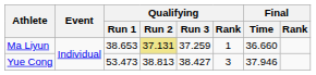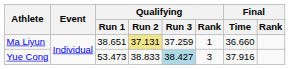 <table class=wikitable style="font-size:90%">
 <tr>
 <th rowspan=2>Athlete</th>
 <th rowspan=2>Event</th>
 <th colspan=4>Qualifying</th>
 <th colspan=2>Final</th>
 </tr>
 <tr>
 <th>Run 1</th>
 <th>Run 2</th>
 <th>Run 3</th>
 <th>Rank</th>
 <th>Time</th>
 <th>Rank</th>
 </tr>
 <tr>
 <td><a href='#'>Ma Liyun</a></td>
 <td rowspan=2><a href='#'>Individual</a></td>
-<td align=center>38.653</td>
+<td align=center>38.651</td>
 <td align=center style="background: khaki;">37.131</td>
 <td align=center>37.259</td>
 <td align=center>1</td>
 <td align=center>36.660</td>
 <td align=center></td>
 </tr>
 <tr>
 <td><a href='#'>Yue Cong</a></td>
 <td align=center>53.473</td>
-<td align=center>38.813</td>
-<td align=center>38.427</td>
+<td align=center>38.833</td>
+<td align=center style="background: lightblue;">38.427</td>
 <td align=center>3</td>
-<td align=center>37.946</td>
+<td align=center>37.916</td>
 <td align=center></td>
 </tr>
 </table>
